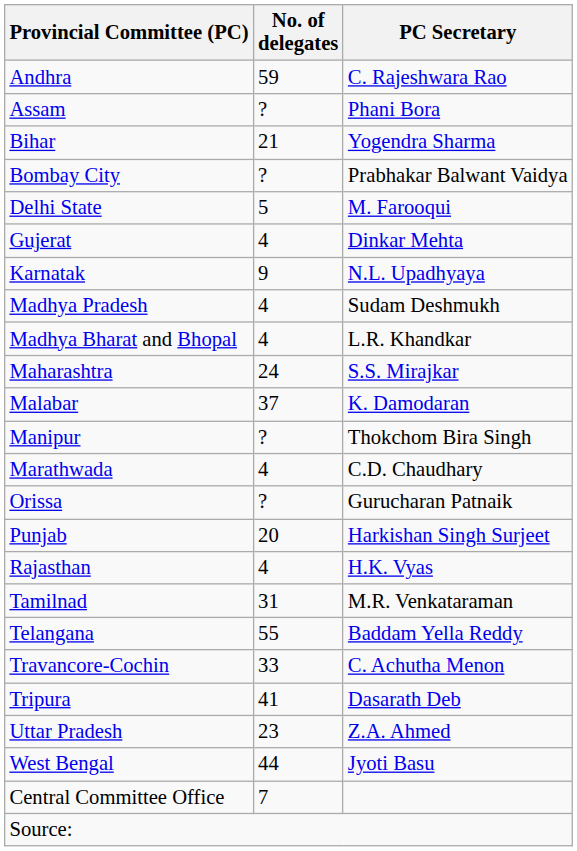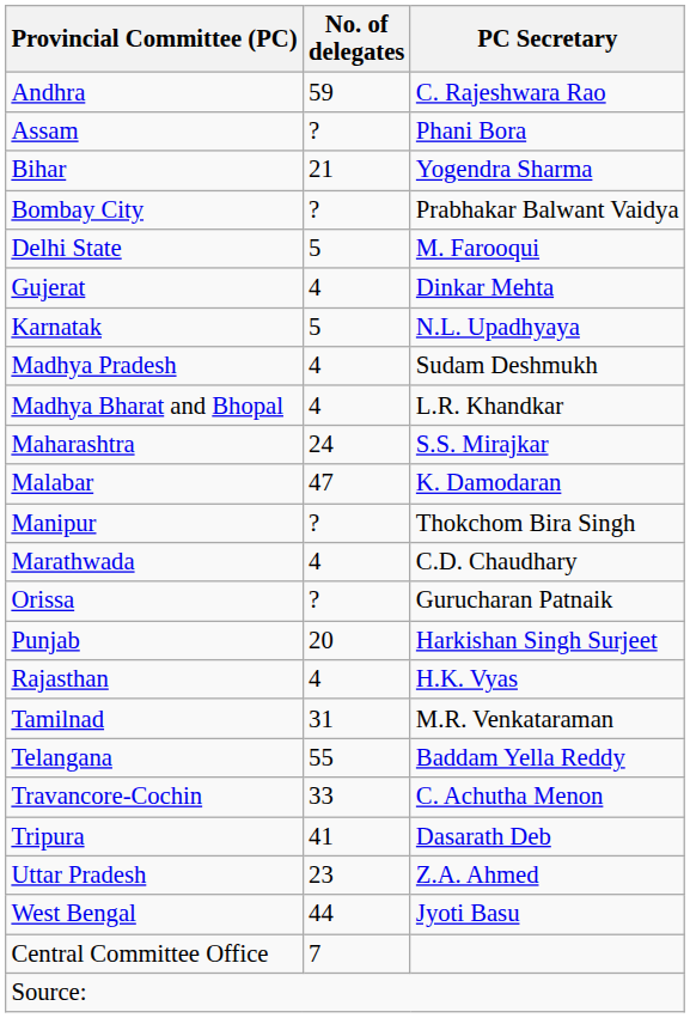 <table class="wikitable mw-collapsible mw-collapsed floatright">
 <tr>
 <th>Provincial Committee (PC)</th>
 <th>No. of<br>delegates</th>
 <th>PC Secretary</th>
 </tr>
 <tr>
 <td><a href='#'>Andhra</a></td>
 <td>59</td>
 <td><a href='#'>C. Rajeshwara Rao</a></td>
 </tr>
 <tr>
 <td><a href='#'>Assam</a></td>
 <td>?</td>
 <td><a href='#'>Phani Bora</a></td>
 </tr>
 <tr>
 <td><a href='#'>Bihar</a></td>
 <td>21</td>
 <td><a href='#'>Yogendra Sharma</a></td>
 </tr>
 <tr>
 <td><a href='#'>Bombay City</a></td>
 <td>?</td>
 <td>Prabhakar Balwant Vaidya</td>
 </tr>
 <tr>
 <td><a href='#'>Delhi State</a></td>
 <td>5</td>
 <td><a href='#'>M. Farooqui</a></td>
 </tr>
 <tr>
 <td><a href='#'>Gujerat</a></td>
 <td>4</td>
 <td><a href='#'>Dinkar Mehta</a></td>
 </tr>
 <tr>
 <td><a href='#'>Karnatak</a></td>
-<td>9</td>
+<td>5</td>
 <td><a href='#'>N.L. Upadhyaya</a></td>
 </tr>
 <tr>
 <td><a href='#'>Madhya Pradesh</a></td>
 <td>4</td>
 <td>Sudam Deshmukh</td>
 </tr>
 <tr>
 <td><a href='#'>Madhya Bharat</a> and <a href='#'>Bhopal</a></td>
 <td>4</td>
 <td>L.R. Khandkar</td>
 </tr>
 <tr>
 <td><a href='#'>Maharashtra</a></td>
 <td>24</td>
 <td><a href='#'>S.S. Mirajkar</a></td>
 </tr>
 <tr>
 <td><a href='#'>Malabar</a></td>
-<td>37</td>
+<td>47</td>
 <td><a href='#'>K. Damodaran</a></td>
 </tr>
 <tr>
 <td><a href='#'>Manipur</a></td>
 <td>?</td>
 <td>Thokchom Bira Singh</td>
 </tr>
 <tr>
 <td><a href='#'>Marathwada</a></td>
 <td>4</td>
 <td>C.D. Chaudhary</td>
 </tr>
 <tr>
 <td><a href='#'>Orissa</a></td>
 <td>?</td>
 <td>Gurucharan Patnaik</td>
 </tr>
 <tr>
 <td><a href='#'>Punjab</a></td>
 <td>20</td>
 <td><a href='#'>Harkishan Singh Surjeet</a></td>
 </tr>
 <tr>
 <td><a href='#'>Rajasthan</a></td>
 <td>4</td>
 <td><a href='#'>H.K. Vyas</a></td>
 </tr>
 <tr>
 <td><a href='#'>Tamilnad</a></td>
 <td>31</td>
 <td>M.R. Venkataraman</td>
 </tr>
 <tr>
 <td><a href='#'>Telangana</a></td>
 <td>55</td>
 <td><a href='#'>Baddam Yella Reddy</a></td>
 </tr>
 <tr>
 <td><a href='#'>Travancore-Cochin</a></td>
 <td>33</td>
 <td><a href='#'>C. Achutha Menon</a></td>
 </tr>
 <tr>
 <td><a href='#'>Tripura</a></td>
 <td>41</td>
 <td><a href='#'>Dasarath Deb</a></td>
 </tr>
 <tr>
 <td><a href='#'>Uttar Pradesh</a></td>
 <td>23</td>
 <td><a href='#'>Z.A. Ahmed</a></td>
 </tr>
 <tr>
 <td><a href='#'>West Bengal</a></td>
 <td>44</td>
 <td><a href='#'>Jyoti Basu</a></td>
 </tr>
 <tr>
 <td>Central Committee Office</td>
 <td>7</td>
 <td></td>
 </tr>
 <tr>
 <td colspan=3>Source:</td>
 </tr>
 </table>
